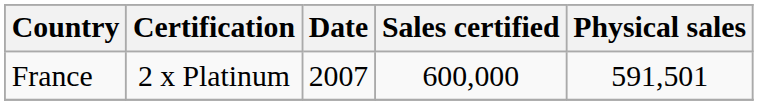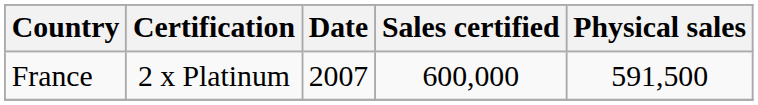 <table class="wikitable sortable">
 <tr>
 <th>Country</th>
 <th>Certification</th>
 <th>Date</th>
 <th>Sales certified</th>
 <th>Physical sales</th>
 </tr>
 <tr>
 <td>France</td>
 <td align="center">2 x Platinum</td>
 <td align="center">2007</td>
 <td align="center">600,000</td>
-<td align="center">591,501</td>
+<td align="center">591,500</td>
 </tr>
 <tr>
 </tr>
 </table>
